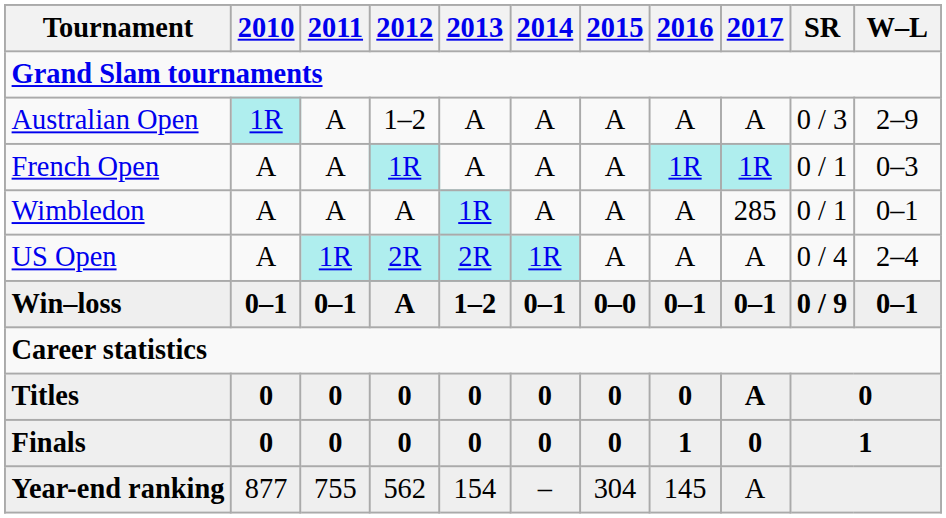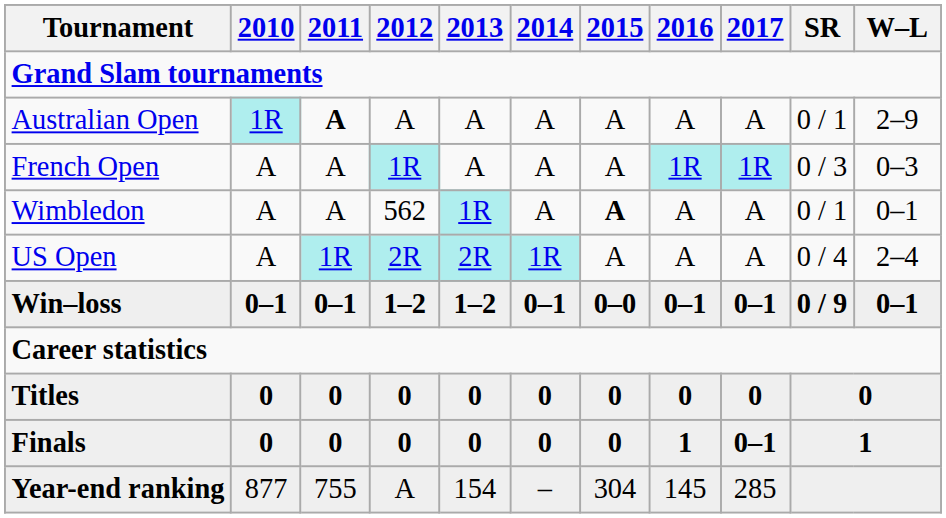 <table class="wikitable nowrap" style=text-align:center;font-size:92%>
 <tr>
 <th>Tournament</th>
 <th><a href='#'>2010</a></th>
 <th><a href='#'>2011</a></th>
 <th><a href='#'>2012</a></th>
 <th><a href='#'>2013</a></th>
 <th><a href='#'>2014</a></th>
 <th><a href='#'>2015</a></th>
 <th><a href='#'>2016</a></th>
 <th><a href='#'>2017</a></th>
 <th>SR</th>
 <th width=38>W–L</th>
 </tr>
 <tr>
 <td colspan="11" style="text-align:left;"><strong><a href='#'>Grand Slam tournaments</a></strong></td>
 </tr>
 <tr>
 <td align=left><a href='#'>Australian Open</a></td>
 <td bgcolor=afeeee><a href='#'>1R</a></td>
-<td>A</td>
-<td>1–2</td>
+<td><strong>A</strong></td>
 <td>A</td>
 <td>A</td>
 <td>A</td>
 <td>A</td>
 <td>A</td>
-<td>0 / 3</td>
+<td>A</td>
+<td>0 / 1</td>
 <td>2–9</td>
 </tr>
 <tr>
 <td align=left><a href='#'>French Open</a></td>
 <td>A</td>
 <td>A</td>
 <td bgcolor=afeeee><a href='#'>1R</a></td>
 <td>A</td>
 <td>A</td>
 <td>A</td>
 <td bgcolor=afeeee><a href='#'>1R</a></td>
 <td bgcolor=afeeee><a href='#'>1R</a></td>
-<td>0 / 1</td>
+<td>0 / 3</td>
 <td>0–3</td>
 </tr>
 <tr>
 <td align=left><a href='#'>Wimbledon</a></td>
 <td>A</td>
 <td>A</td>
-<td>A</td>
+<td>562</td>
 <td bgcolor=afeeee><a href='#'>1R</a></td>
 <td>A</td>
+<td><strong>A</strong></td>
 <td>A</td>
 <td>A</td>
-<td>285</td>
 <td>0 / 1</td>
 <td>0–1</td>
 </tr>
 <tr>
 <td align=left><a href='#'>US Open</a></td>
 <td>A</td>
 <td bgcolor=afeeee><a href='#'>1R</a></td>
 <td bgcolor=afeeee><a href='#'>2R</a></td>
 <td bgcolor=afeeee><a href='#'>2R</a></td>
 <td bgcolor=afeeee><a href='#'>1R</a></td>
 <td>A</td>
 <td>A</td>
 <td>A</td>
 <td>0 / 4</td>
 <td>2–4</td>
 </tr>
 <tr style="font-weight:bold; background:#efefef;">
 <td style=text-align:left>Win–loss</td>
 <td>0–1</td>
 <td>0–1</td>
-<td>A</td>
+<td>1–2</td>
 <td>1–2</td>
 <td>0–1</td>
 <td>0–0</td>
 <td>0–1</td>
 <td>0–1</td>
 <td>0 / 9</td>
 <td>0–1</td>
 </tr>
 <tr>
 <td colspan="11" style="text-align:left;"><strong>Career statistics</strong></td>
 </tr>
 <tr style="font-weight:bold; background:#efefef;">
 <td style=text-align:left>Titles</td>
 <td>0</td>
 <td>0</td>
 <td>0</td>
 <td>0</td>
 <td>0</td>
 <td>0</td>
 <td>0</td>
-<td>A</td>
+<td>0</td>
 <td colspan="2">0</td>
 </tr>
 <tr style="font-weight:bold; background:#efefef;">
 <td style=text-align:left>Finals</td>
 <td>0</td>
 <td>0</td>
 <td>0</td>
 <td>0</td>
 <td>0</td>
 <td>0</td>
 <td>1</td>
-<td>0</td>
+<td>0–1</td>
 <td colspan="2">1</td>
 </tr>
 <tr bgcolor=efefef>
 <td align=left><strong>Year-end ranking</strong></td>
 <td>877</td>
 <td>755</td>
-<td>562</td>
+<td>A</td>
 <td>154</td>
 <td>–</td>
 <td>304</td>
 <td>145</td>
-<td>A</td>
+<td>285</td>
 <td colspan="2"></td>
 </tr>
 </table>
